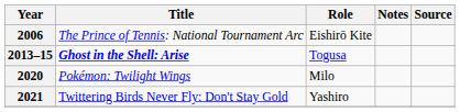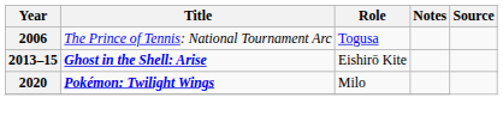 <table class="wikitable sortable plainrowheaders">
 <tr>
 <th scope="col">Year</th>
 <th scope="col">Title</th>
 <th scope="col">Role</th>
 <th scope="col" class="unsortable">Notes</th>
 <th scope="col" class="unsortable">Source</th>
 </tr>
 <tr>
 <th scope="row" rowspan="1">2006</th>
 <td><em><a href='#'>The Prince of Tennis</a>: National Tournament Arc</em></td>
-<td>Eishirō Kite</td>
+<td><a href='#'>Togusa</a></td>
 <td></td>
 <td></td>
 </tr>
 <tr>
 <th scope="row" rowspan="1">2013–15</th>
 <td><strong><em><a href='#'>Ghost in the Shell: Arise</a></em></strong></td>
-<td><a href='#'>Togusa</a></td>
+<td>Eishirō Kite</td>
 <td></td>
 <td></td>
 </tr>
 <tr>
 <th scope="row" rowspan="1">2020</th>
-<td><em><a href='#'>Pokémon: Twilight Wings</a></td>
+<td><strong><em><a href='#'>Pokémon: Twilight Wings</a></strong></td>
 <td>Milo</td>
-<td></td>
-</tr>
-<tr>
-<th scope="row" rowspan="1">2021</th>
-<td></em><a href='#'>Twittering Birds Never Fly: Don't Stay Gold</a><em></td>
-<td>Yashiro</td>
-<td></td>
 <td></td>
 </tr>
 <tr>
 </tr>
 </table>
